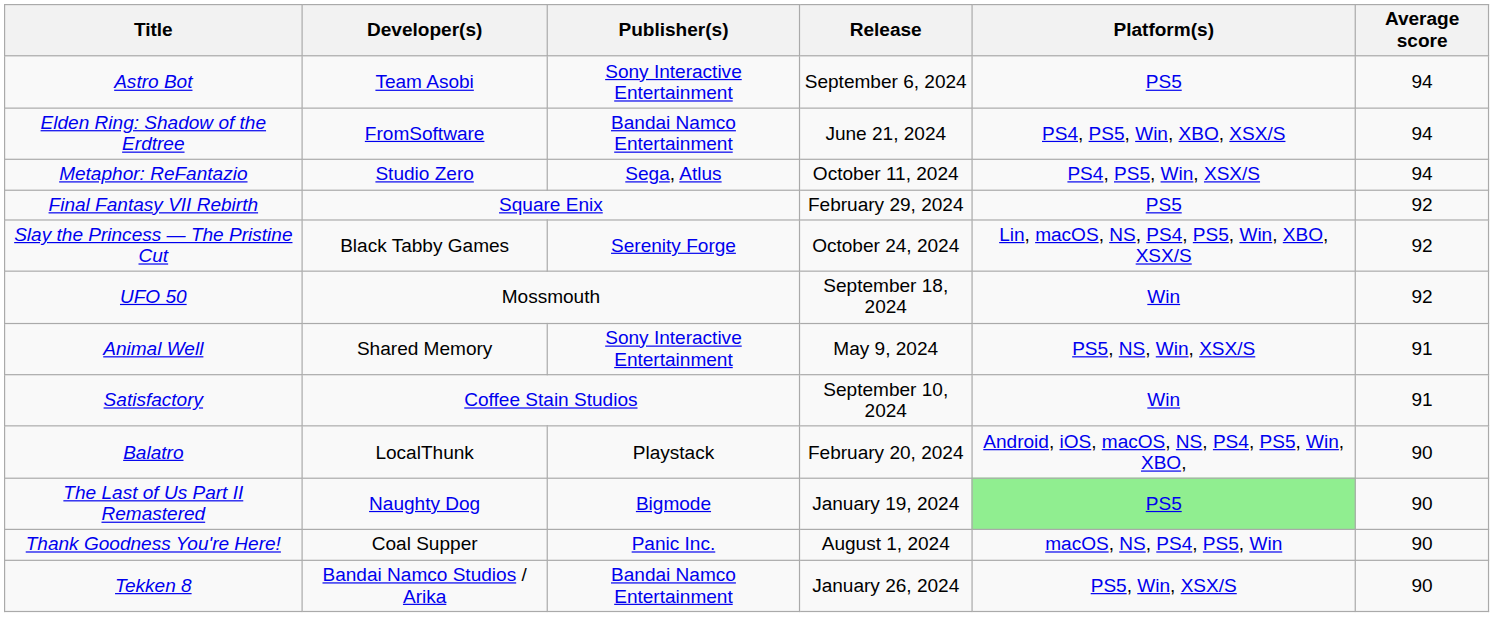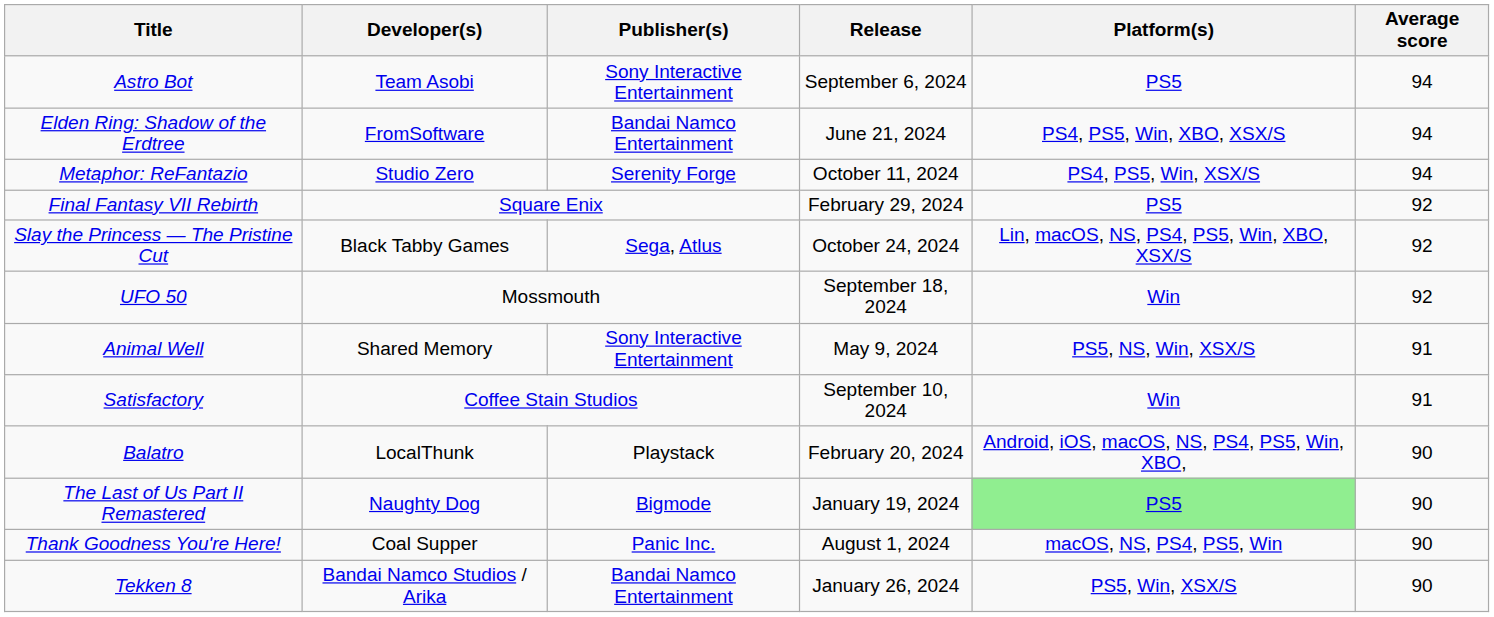 <table class="wikitable sortable" style="text-align:center;">
 <tr>
 <th>Title</th>
 <th>Developer(s)</th>
 <th>Publisher(s)</th>
 <th>Release</th>
 <th>Platform(s)</th>
 <th>Average score</th>
 </tr>
 <tr>
 <td><em><a href='#'>Astro Bot</a></em></td>
 <td><a href='#'>Team Asobi</a></td>
 <td><a href='#'>Sony Interactive Entertainment</a></td>
 <td>September 6, 2024</td>
 <td><a href='#'>PS5</a></td>
 <td>94</td>
 </tr>
 <tr>
 <td><em><a href='#'>Elden Ring: Shadow of the Erdtree</a></em></td>
 <td><a href='#'>FromSoftware</a></td>
 <td><a href='#'>Bandai Namco Entertainment</a></td>
 <td>June 21, 2024</td>
 <td><a href='#'>PS4</a>, <a href='#'>PS5</a>, <a href='#'>Win</a>, <a href='#'>XBO</a>, <a href='#'>XSX/S</a></td>
 <td>94</td>
 </tr>
 <tr>
 <td><em><a href='#'>Metaphor: ReFantazio</a></em></td>
 <td><a href='#'>Studio Zero</a></td>
-<td><a href='#'>Sega</a>, <a href='#'>Atlus</a></td>
+<td><a href='#'>Serenity Forge</a></td>
 <td>October 11, 2024</td>
 <td><a href='#'>PS4</a>, <a href='#'>PS5</a>, <a href='#'>Win</a>, <a href='#'>XSX/S</a></td>
 <td>94</td>
 </tr>
 <tr>
 <td><em><a href='#'>Final Fantasy VII Rebirth</a></em></td>
 <td colspan="2"><a href='#'>Square Enix</a></td>
 <td>February 29, 2024</td>
 <td><a href='#'>PS5</a></td>
 <td>92</td>
 </tr>
 <tr>
 <td><em><a href='#'>Slay the Princess — The Pristine Cut</a></em></td>
 <td>Black Tabby Games</td>
-<td><a href='#'>Serenity Forge</a></td>
+<td><a href='#'>Sega</a>, <a href='#'>Atlus</a></td>
 <td>October 24, 2024</td>
 <td><a href='#'>Lin</a>, <a href='#'>macOS</a>, <a href='#'>NS</a>, <a href='#'>PS4</a>, <a href='#'>PS5</a>, <a href='#'>Win</a>, <a href='#'>XBO</a>, <a href='#'>XSX/S</a></td>
 <td>92</td>
 </tr>
 <tr>
 <td><em><a href='#'>UFO 50</a></em></td>
 <td colspan="2">Mossmouth</td>
 <td>September 18, 2024</td>
 <td><a href='#'>Win</a></td>
 <td>92</td>
 </tr>
 <tr>
 <td><em><a href='#'>Animal Well</a></em></td>
 <td>Shared Memory</td>
 <td><a href='#'>Sony Interactive Entertainment</a></td>
 <td>May 9, 2024</td>
 <td><a href='#'>PS5</a>, <a href='#'>NS</a>, <a href='#'>Win</a>, <a href='#'>XSX/S</a></td>
 <td>91</td>
 </tr>
 <tr>
 <td><em><a href='#'>Satisfactory</a></em></td>
 <td colspan="2"><a href='#'>Coffee Stain Studios</a></td>
 <td>September 10, 2024</td>
 <td><a href='#'>Win</a></td>
 <td>91</td>
 </tr>
 <tr>
 <td><em><a href='#'>Balatro</a></em></td>
 <td>LocalThunk</td>
 <td>Playstack</td>
 <td>February 20, 2024</td>
 <td><a href='#'>Android</a>, <a href='#'>iOS</a>, <a href='#'>macOS</a>, <a href='#'>NS</a>, <a href='#'>PS4</a>, <a href='#'>PS5</a>, <a href='#'>Win</a>, <a href='#'>XBO</a>, </td>
 <td>90</td>
 </tr>
 <tr>
 <td><em><a href='#'>The Last of Us Part II Remastered</a></em></td>
 <td><a href='#'>Naughty Dog</a></td>
 <td><a href='#'>Bigmode</a></td>
 <td>January 19, 2024</td>
 <td style="background: lightgreen;"><a href='#'>PS5</a></td>
 <td>90</td>
 </tr>
 <tr>
 <td><em><a href='#'>Thank Goodness You're Here!</a></em></td>
 <td>Coal Supper</td>
 <td><a href='#'>Panic Inc.</a></td>
 <td>August 1, 2024</td>
 <td><a href='#'>macOS</a>, <a href='#'>NS</a>, <a href='#'>PS4</a>, <a href='#'>PS5</a>, <a href='#'>Win</a></td>
 <td>90</td>
 </tr>
 <tr>
 <td><em><a href='#'>Tekken 8</a></em></td>
 <td><a href='#'>Bandai Namco Studios</a> / <a href='#'>Arika</a></td>
 <td><a href='#'>Bandai Namco Entertainment</a></td>
 <td>January 26, 2024</td>
 <td><a href='#'>PS5</a>, <a href='#'>Win</a>, <a href='#'>XSX/S</a></td>
 <td>90</td>
 </tr>
 </table>
